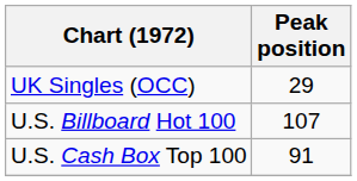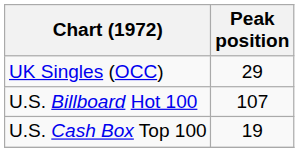 <table class="wikitable sortable">
 <tr>
 <th>Chart (1972)</th>
 <th>Peak<br>position</th>
 </tr>
 <tr>
 <td><a href='#'>UK Singles</a> (<a href='#'>OCC</a>)</td>
 <td style="text-align:center;">29</td>
 </tr>
 <tr>
 <td>U.S. <em><a href='#'>Billboard</a></em> <a href='#'>Hot 100</a></td>
 <td style="text-align:center;">107</td>
 </tr>
 <tr>
 <td>U.S. <a href='#'><em>Cash Box</em></a> Top 100</td>
-<td align="center">91</td>
+<td align="center">19</td>
 </tr>
 <tr>
 </tr>
 </table>
